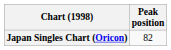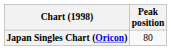 <table class="wikitable plainrowheaders" style="text-align:center">
 <tr>
 <th scope="col">Chart (1998)</th>
 <th scope="col">Peak<br>position</th>
 </tr>
 <tr>
 <th scope="row">Japan Singles Chart (<a href='#'>Oricon</a>)</th>
-<td>82</td>
+<td>80</td>
 </tr>
 </table>
